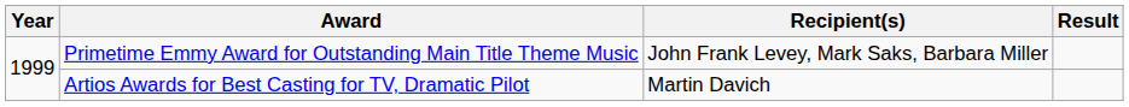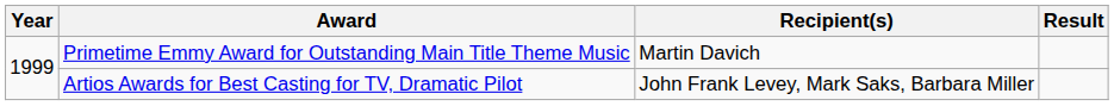 <table class="wikitable sortable">
 <tr>
 <th>Year</th>
 <th>Award</th>
 <th>Recipient(s)</th>
 <th>Result</th>
 </tr>
 <tr>
 <td rowspan="2">1999</td>
 <td><a href='#'>Primetime Emmy Award for Outstanding Main Title Theme Music</a></td>
-<td>John Frank Levey, Mark Saks, Barbara Miller</td>
+<td>Martin Davich</td>
 <td></td>
 </tr>
 <tr>
 <td><a href='#'>Artios Awards for Best Casting for TV, Dramatic Pilot</a></td>
-<td>Martin Davich</td>
+<td>John Frank Levey, Mark Saks, Barbara Miller</td>
 <td></td>
 </tr>
 </table>
